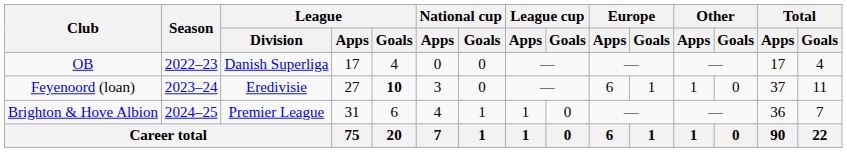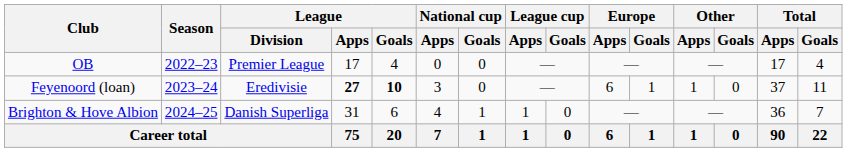 <table class="wikitable" style="text-align: center">
 <tr>
 <th rowspan="2">Club</th>
 <th rowspan="2">Season</th>
 <th colspan="3">League</th>
 <th colspan="2">National cup</th>
 <th colspan="2">League cup</th>
 <th colspan="2">Europe</th>
 <th colspan="2">Other</th>
 <th colspan="2">Total</th>
 </tr>
 <tr>
 <th>Division</th>
 <th>Apps</th>
 <th>Goals</th>
 <th>Apps</th>
 <th>Goals</th>
 <th>Apps</th>
 <th>Goals</th>
 <th>Apps</th>
 <th>Goals</th>
 <th>Apps</th>
 <th>Goals</th>
 <th>Apps</th>
 <th>Goals</th>
 </tr>
 <tr>
 <td><a href='#'>OB</a></td>
 <td><a href='#'>2022–23</a></td>
-<td><a href='#'>Danish Superliga</a></td>
+<td><a href='#'>Premier League</a></td>
 <td>17</td>
 <td>4</td>
 <td>0</td>
 <td>0</td>
 <td colspan="2">—</td>
 <td colspan="2">—</td>
 <td colspan="2">—</td>
 <td>17</td>
 <td>4</td>
 </tr>
 <tr>
 <td><a href='#'>Feyenoord</a> (loan)</td>
 <td><a href='#'>2023–24</a></td>
 <td><a href='#'>Eredivisie</a></td>
-<td>27</td>
+<td><strong>27</strong></td>
 <td><strong>10</strong></td>
 <td>3</td>
 <td>0</td>
 <td colspan="2">—</td>
 <td>6</td>
 <td>1</td>
 <td>1</td>
 <td>0</td>
 <td>37</td>
 <td>11</td>
 </tr>
 <tr>
 <td><a href='#'>Brighton & Hove Albion</a></td>
 <td><a href='#'>2024–25</a></td>
-<td><a href='#'>Premier League</a></td>
+<td><a href='#'>Danish Superliga</a></td>
 <td>31</td>
 <td>6</td>
 <td>4</td>
 <td>1</td>
 <td>1</td>
 <td>0</td>
 <td colspan="2">—</td>
 <td colspan="2">—</td>
 <td>36</td>
 <td>7</td>
 </tr>
 <tr>
 <th colspan="3">Career total</th>
 <th>75</th>
 <th>20</th>
 <th>7</th>
 <th>1</th>
 <th>1</th>
 <th>0</th>
 <th>6</th>
 <th>1</th>
 <th>1</th>
 <th>0</th>
 <th>90</th>
 <th>22</th>
 </tr>
 </table>
